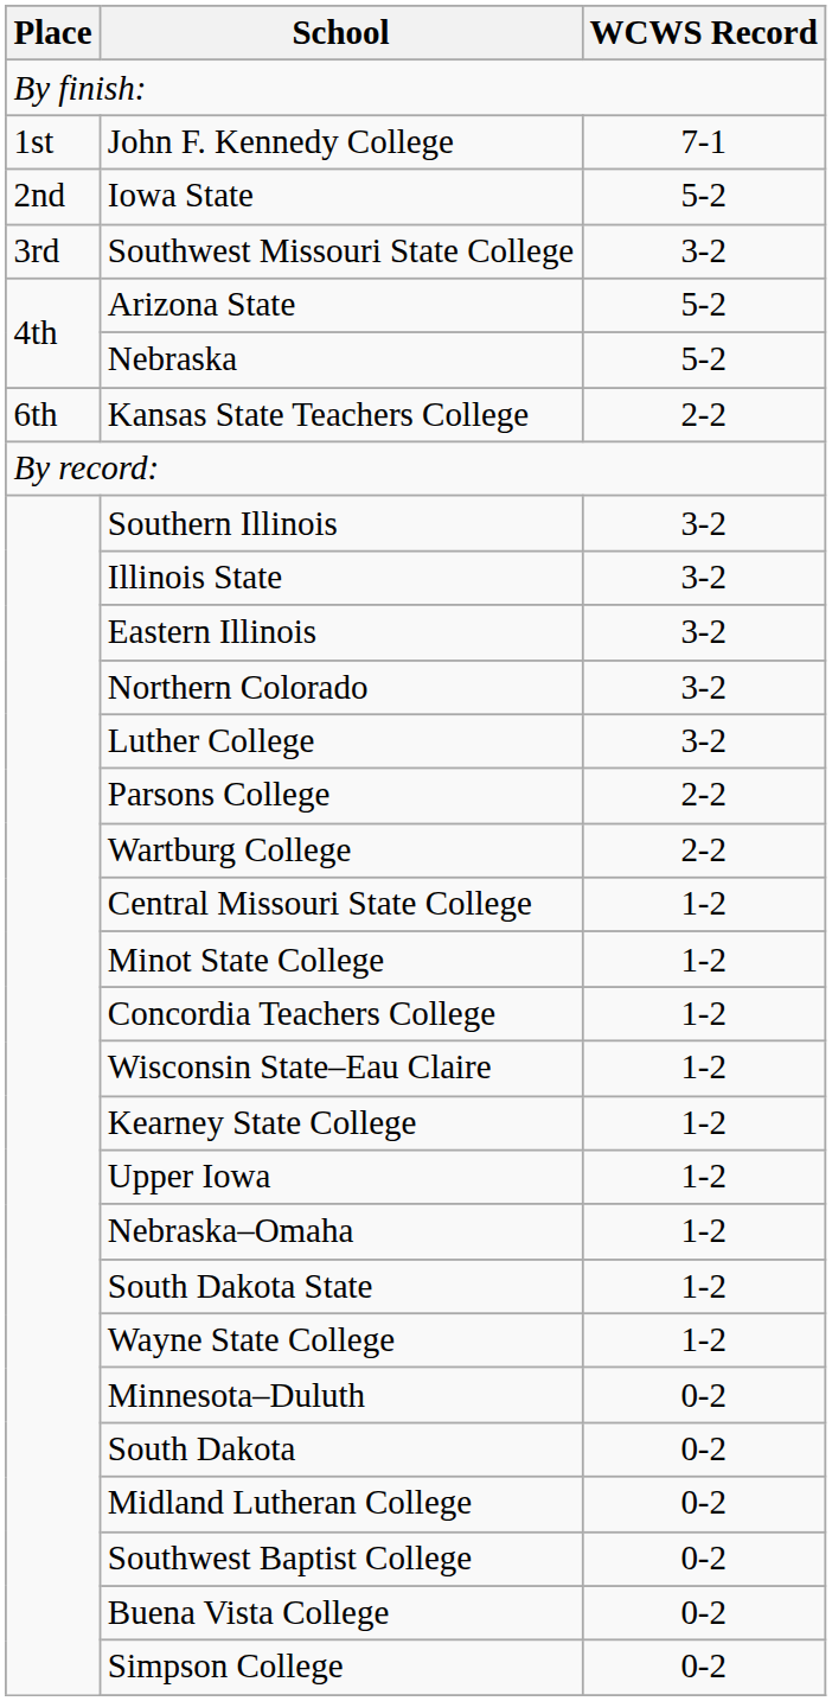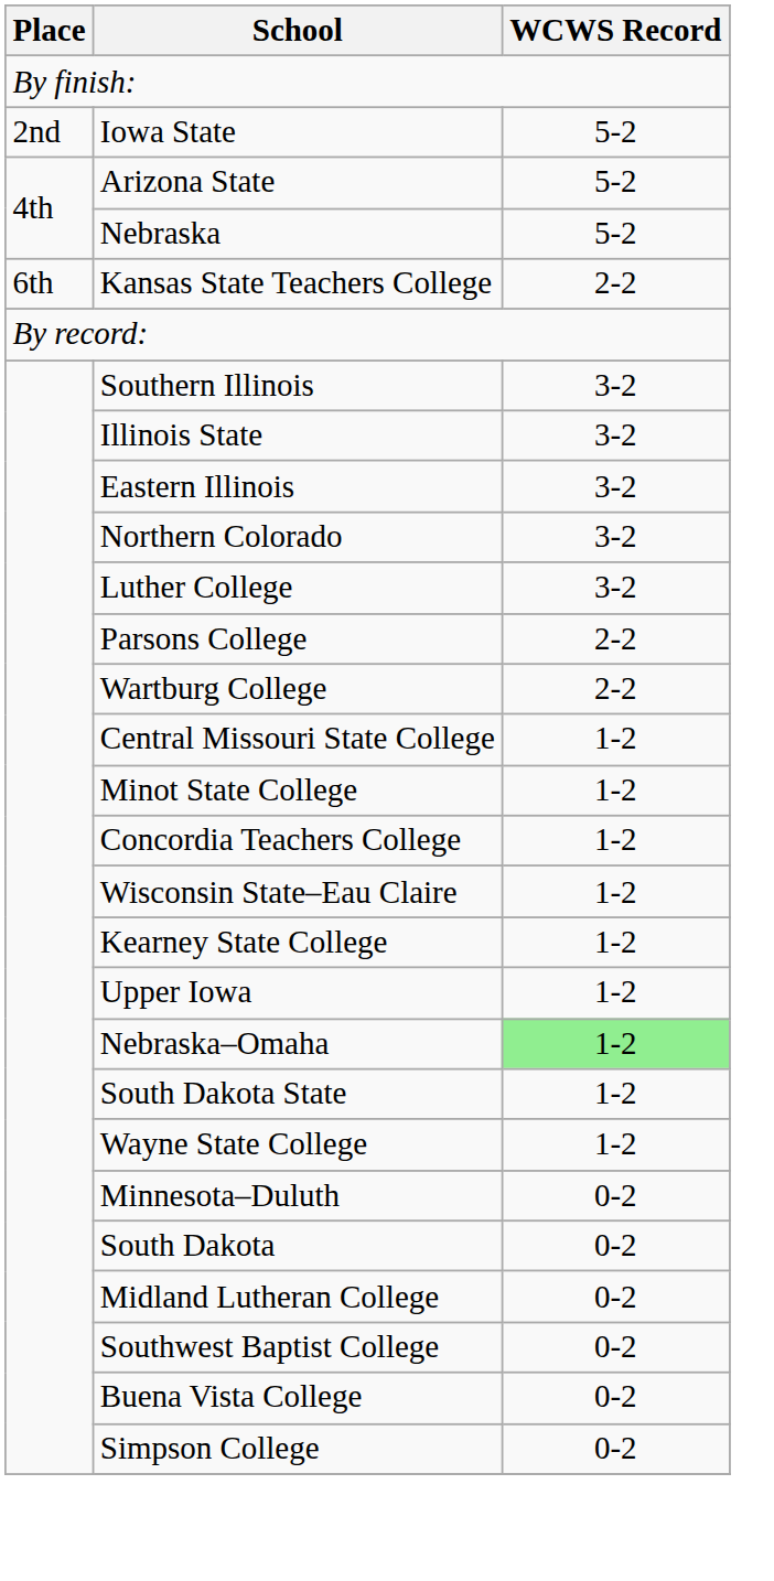 <table class="wikitable">
 <tr>
 <th>Place</th>
 <th>School</th>
 <th>WCWS Record</th>
 </tr>
 <tr>
 <td colspan="3"><em>By finish:</em></td>
 </tr>
 <tr>
-<td>1st</td>
-<td>John F. Kennedy College</td>
-<td style="text-align: center">7-1</td>
-</tr>
-<tr>
 <td>2nd</td>
 <td>Iowa State</td>
 <td style="text-align: center">5-2</td>
-</tr>
-<tr>
-<td>3rd</td>
-<td>Southwest Missouri State College</td>
-<td style="text-align: center">3-2</td>
 </tr>
 <tr>
 <td rowspan="2">4th</td>
 <td>Arizona State</td>
 <td style="text-align: center">5-2</td>
 </tr>
 <tr>
 <td>Nebraska</td>
 <td style="text-align: center">5-2</td>
 </tr>
 <tr>
 <td>6th</td>
 <td>Kansas State Teachers College</td>
 <td style="text-align: center">2-2</td>
 </tr>
 <tr>
 <td colspan="3"><em>By record:</em></td>
 </tr>
 <tr>
 <td rowspan="23"></td>
 <td>Southern Illinois</td>
 <td style="text-align: center">3-2</td>
 </tr>
 <tr>
 <td>Illinois State</td>
 <td style="text-align: center">3-2</td>
 </tr>
 <tr>
 <td>Eastern Illinois</td>
 <td style="text-align: center">3-2</td>
 </tr>
 <tr>
 <td>Northern Colorado</td>
 <td style="text-align: center">3-2</td>
 </tr>
 <tr>
 <td>Luther College</td>
 <td style="text-align: center">3-2</td>
 </tr>
 <tr>
 <td>Parsons College</td>
 <td style="text-align: center">2-2</td>
 </tr>
 <tr>
 <td>Wartburg College</td>
 <td style="text-align: center">2-2</td>
 </tr>
 <tr>
 <td>Central Missouri State College</td>
 <td style="text-align: center">1-2</td>
 </tr>
 <tr>
 <td>Minot State College</td>
 <td style="text-align: center">1-2</td>
 </tr>
 <tr>
 <td>Concordia Teachers College</td>
 <td style="text-align: center">1-2</td>
 </tr>
 <tr>
 <td>Wisconsin State–Eau Claire</td>
 <td style="text-align: center">1-2</td>
 </tr>
 <tr>
 <td>Kearney State College</td>
 <td style="text-align: center">1-2</td>
 </tr>
 <tr>
 <td>Upper Iowa</td>
 <td style="text-align: center">1-2</td>
 </tr>
 <tr>
 <td>Nebraska–Omaha</td>
-<td style="text-align: center">1-2</td>
+<td style="background: lightgreen; text-align: center">1-2</td>
 </tr>
 <tr>
 <td>South Dakota State</td>
 <td style="text-align: center">1-2</td>
 </tr>
 <tr>
 <td>Wayne State College</td>
 <td style="text-align: center">1-2</td>
 </tr>
 <tr>
 <td>Minnesota–Duluth</td>
 <td style="text-align: center">0-2</td>
 </tr>
 <tr>
 <td>South Dakota</td>
 <td style="text-align: center">0-2</td>
 </tr>
 <tr>
 <td>Midland Lutheran College</td>
 <td style="text-align: center">0-2</td>
 </tr>
 <tr>
 <td>Southwest Baptist College</td>
 <td style="text-align: center">0-2</td>
 </tr>
 <tr>
 <td>Buena Vista College</td>
 <td style="text-align: center">0-2</td>
 </tr>
 <tr>
 <td>Simpson College</td>
 <td style="text-align: center">0-2</td>
 </tr>
 <tr>
 </tr>
 </table>
